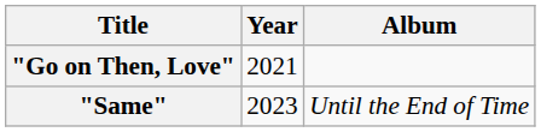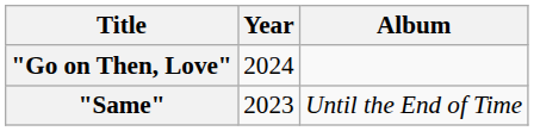 <table class="wikitable plainrowheaders">
 <tr>
 <th>Title</th>
 <th>Year</th>
 <th>Album</th>
 </tr>
 <tr>
 <th scope="row">"Go on Then, Love"<br></th>
-<td>2021</td>
+<td>2024</td>
 <td></td>
 </tr>
 <tr>
 <th scope="row">"Same"<br></th>
 <td>2023</td>
 <td><em>Until the End of Time</em></td>
 </tr>
 </table>
